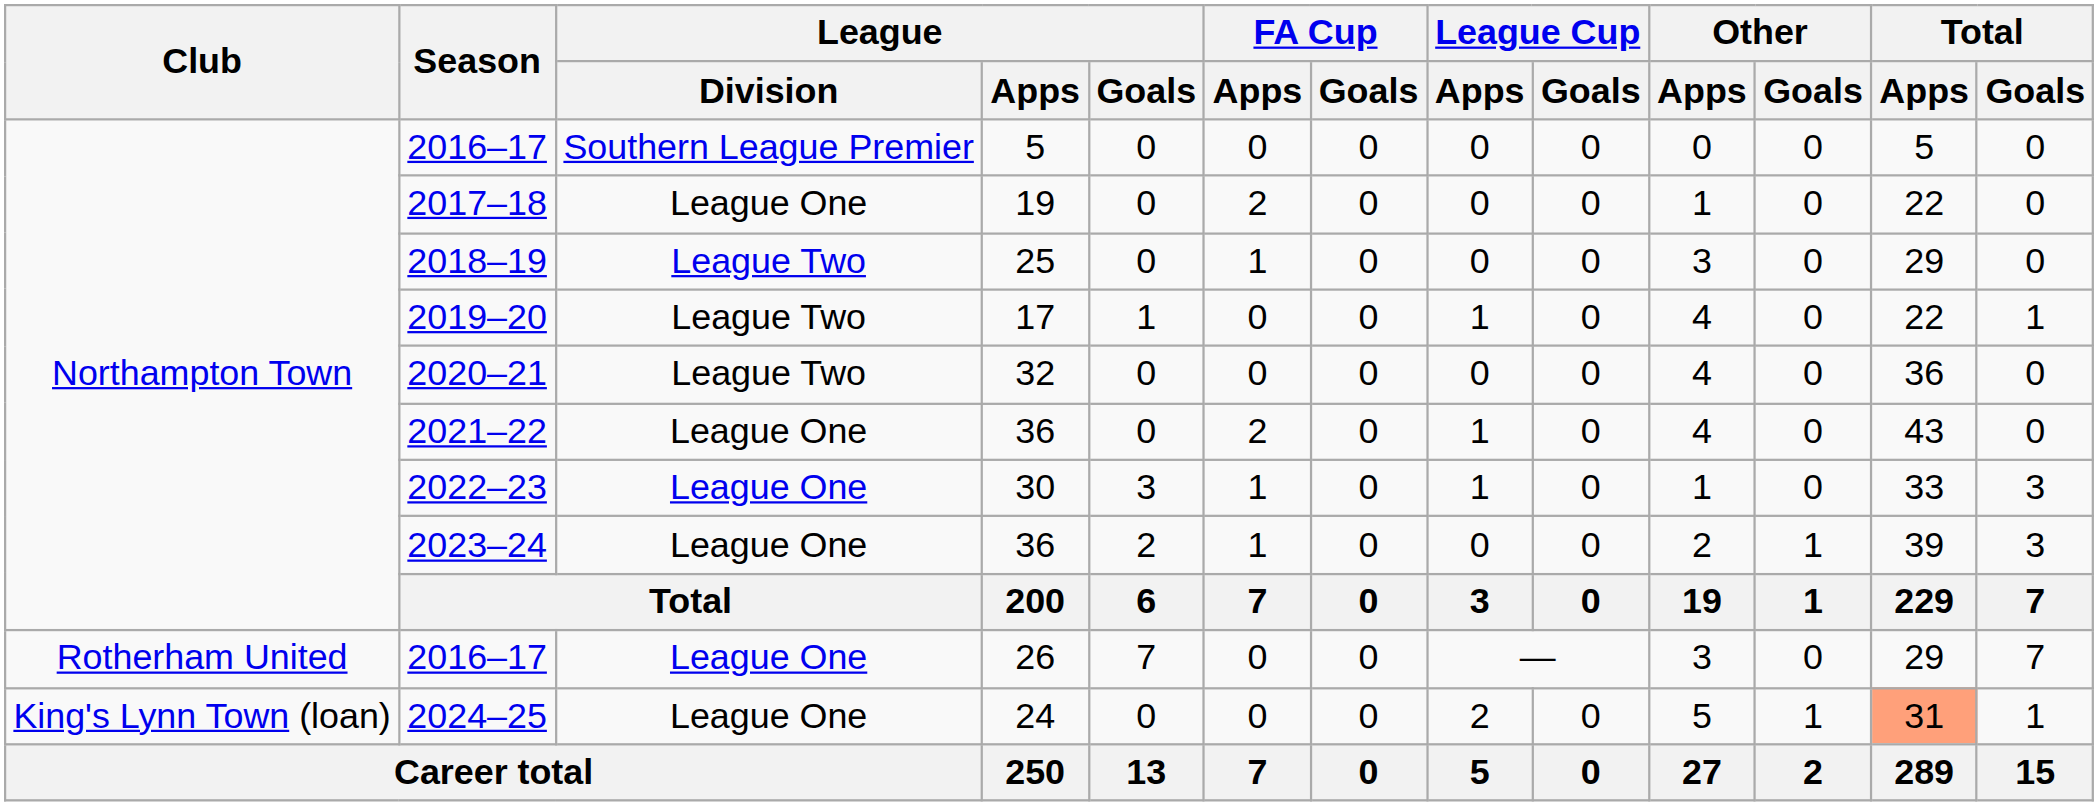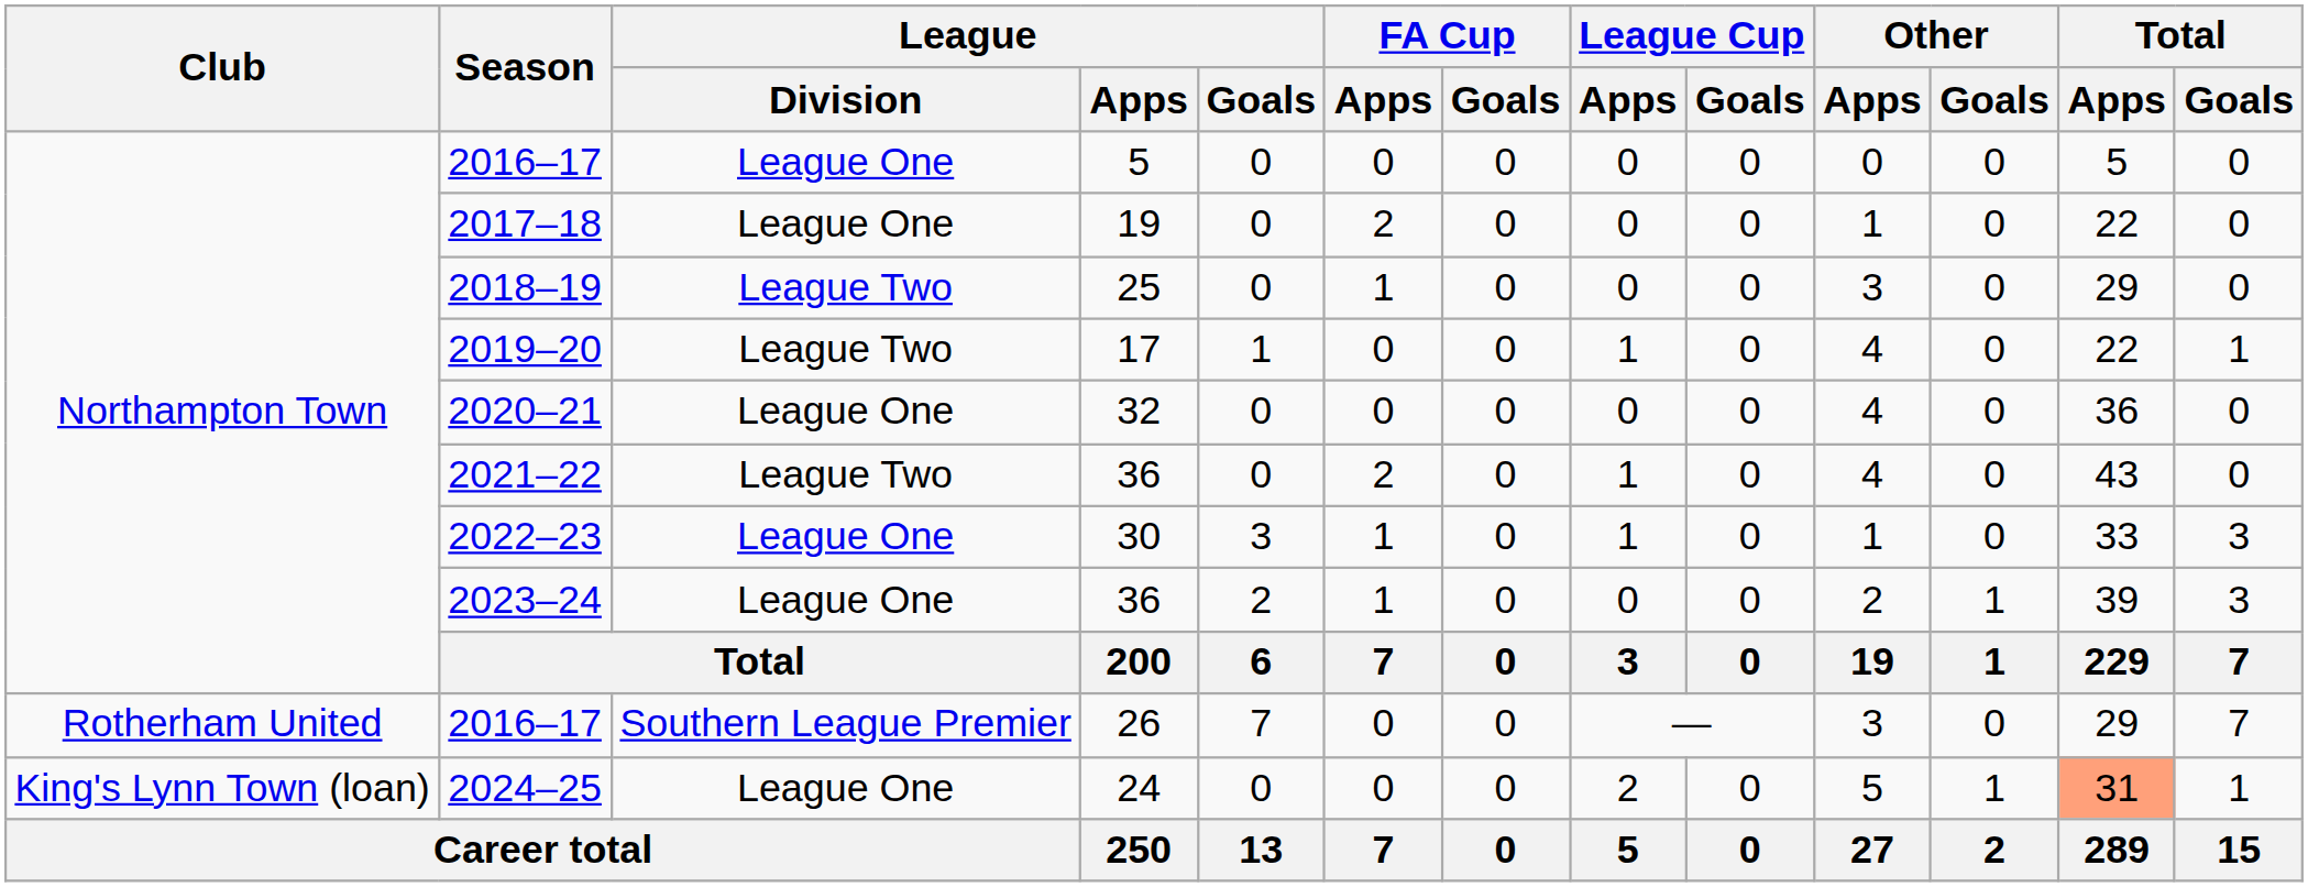 <table class="wikitable" style="text-align:center">
 <tr>
 <th rowspan="2">Club</th>
 <th rowspan="2">Season</th>
 <th colspan="3">League</th>
 <th colspan="2"><a href='#'>FA Cup</a></th>
 <th colspan="2"><a href='#'>League Cup</a></th>
 <th colspan="2">Other</th>
 <th colspan="2">Total</th>
 </tr>
 <tr>
 <th>Division</th>
 <th>Apps</th>
 <th>Goals</th>
 <th>Apps</th>
 <th>Goals</th>
 <th>Apps</th>
 <th>Goals</th>
 <th>Apps</th>
 <th>Goals</th>
 <th>Apps</th>
 <th>Goals</th>
 </tr>
 <tr>
 <td rowspan="9"><a href='#'>Northampton Town</a></td>
 <td><a href='#'>2016–17</a></td>
-<td><a href='#'>Southern League Premier</a></td>
+<td><a href='#'>League One</a></td>
 <td>5</td>
 <td>0</td>
 <td>0</td>
 <td>0</td>
 <td>0</td>
 <td>0</td>
 <td>0</td>
 <td>0</td>
 <td>5</td>
 <td>0</td>
 </tr>
 <tr>
 <td><a href='#'>2017–18</a></td>
 <td>League One</td>
 <td>19</td>
 <td>0</td>
 <td>2</td>
 <td>0</td>
 <td>0</td>
 <td>0</td>
 <td>1</td>
 <td>0</td>
 <td>22</td>
 <td>0</td>
 </tr>
 <tr>
 <td><a href='#'>2018–19</a></td>
 <td><a href='#'>League Two</a></td>
 <td>25</td>
 <td>0</td>
 <td>1</td>
 <td>0</td>
 <td>0</td>
 <td>0</td>
 <td>3</td>
 <td>0</td>
 <td>29</td>
 <td>0</td>
 </tr>
 <tr>
 <td><a href='#'>2019–20</a></td>
 <td>League Two</td>
 <td>17</td>
 <td>1</td>
 <td>0</td>
 <td>0</td>
 <td>1</td>
 <td>0</td>
 <td>4</td>
 <td>0</td>
 <td>22</td>
 <td>1</td>
 </tr>
 <tr>
 <td><a href='#'>2020–21</a></td>
-<td>League Two</td>
+<td>League One</td>
 <td>32</td>
 <td>0</td>
 <td>0</td>
 <td>0</td>
 <td>0</td>
 <td>0</td>
 <td>4</td>
 <td>0</td>
 <td>36</td>
 <td>0</td>
 </tr>
 <tr>
 <td><a href='#'>2021–22</a></td>
-<td>League One</td>
+<td>League Two</td>
 <td>36</td>
 <td>0</td>
 <td>2</td>
 <td>0</td>
 <td>1</td>
 <td>0</td>
 <td>4</td>
 <td>0</td>
 <td>43</td>
 <td>0</td>
 </tr>
 <tr>
 <td><a href='#'>2022–23</a></td>
 <td><a href='#'>League One</a></td>
 <td>30</td>
 <td>3</td>
 <td>1</td>
 <td>0</td>
 <td>1</td>
 <td>0</td>
 <td>1</td>
 <td>0</td>
 <td>33</td>
 <td>3</td>
 </tr>
 <tr>
 <td><a href='#'>2023–24</a></td>
 <td>League One</td>
 <td>36</td>
 <td>2</td>
 <td>1</td>
 <td>0</td>
 <td>0</td>
 <td>0</td>
 <td>2</td>
 <td>1</td>
 <td>39</td>
 <td>3</td>
 </tr>
 <tr>
 <th colspan="2">Total</th>
 <th>200</th>
 <th>6</th>
 <th>7</th>
 <th>0</th>
 <th>3</th>
 <th>0</th>
 <th>19</th>
 <th>1</th>
 <th>229</th>
 <th>7</th>
 </tr>
 <tr>
 <td><a href='#'>Rotherham United</a></td>
 <td><a href='#'>2016–17</a></td>
-<td><a href='#'>League One</a></td>
+<td><a href='#'>Southern League Premier</a></td>
 <td>26</td>
 <td>7</td>
 <td>0</td>
 <td>0</td>
 <td colspan="2">—</td>
 <td>3</td>
 <td>0</td>
 <td>29</td>
 <td>7</td>
 </tr>
 <tr>
 <td><a href='#'>King's Lynn Town</a> (loan)</td>
 <td><a href='#'>2024–25</a></td>
 <td>League One</td>
 <td>24</td>
 <td>0</td>
 <td>0</td>
 <td>0</td>
 <td>2</td>
 <td>0</td>
 <td>5</td>
 <td>1</td>
 <td style="background: lightsalmon;">31</td>
 <td>1</td>
 </tr>
 <tr>
 <th colspan="3">Career total</th>
 <th>250</th>
 <th>13</th>
 <th>7</th>
 <th>0</th>
 <th>5</th>
 <th>0</th>
 <th>27</th>
 <th>2</th>
 <th>289</th>
 <th>15</th>
 </tr>
 </table>
